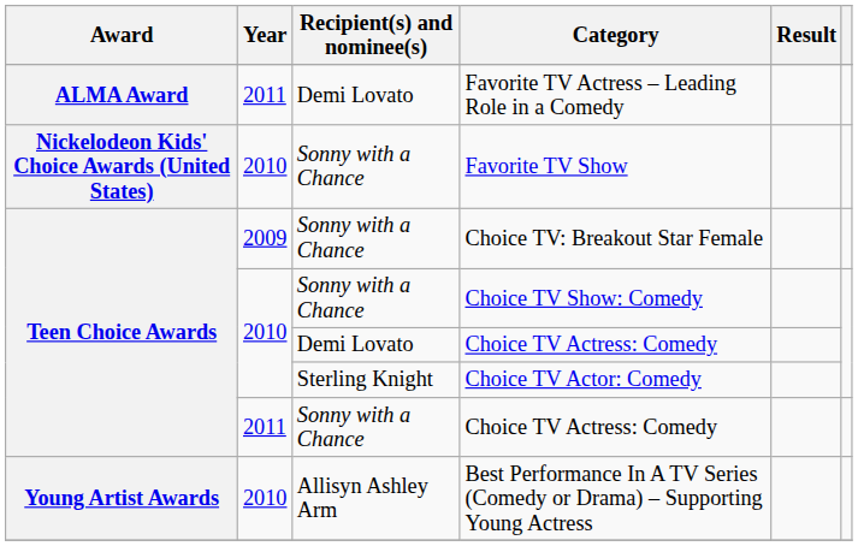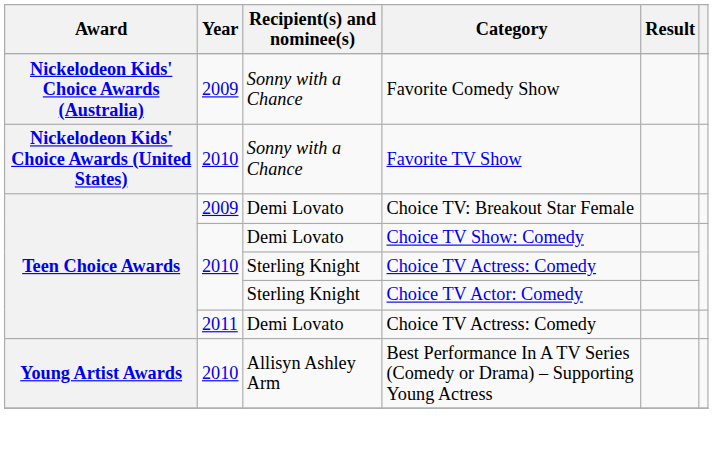 <table class="wikitable plainrowheaders sortable" style="width:99%;">
 <tr style="background:#ccc; text-align:center;">
 <th scope="col">Award</th>
 <th scope="col">Year</th>
 <th scope="col">Recipient(s) and nominee(s)</th>
 <th scope="col">Category</th>
 <th scope="col">Result</th>
 <th scope="col" class="unsortable"></th>
 </tr>
 <tr>
 </tr>
 <tr>
-<th scope="row"><a href='#'>ALMA Award</a></th>
-<td><a href='#'>2011</a></td>
-<td data-sort-value="Lovato, Demi">Demi Lovato</td>
-<td>Favorite TV Actress – Leading Role in a Comedy</td>
+<th scope="row"><a href='#'>Nickelodeon Kids' Choice Awards (Australia)</a></th>
+<td><a href='#'>2009</a></td>
+<td data-sort-value="Sonny with a Chance"><em>Sonny with a Chance</em></td>
+<td>Favorite Comedy Show</td>
 <td></td>
 <td style="text-align:center;"></td>
 </tr>
 <tr>
 <th scope="row"><a href='#'>Nickelodeon Kids' Choice Awards (United States)</a></th>
 <td><a href='#'>2010</a></td>
 <td data-sort-value="Sonny with a Chance"><em>Sonny with a Chance</em></td>
 <td><a href='#'>Favorite TV Show</a></td>
 <td></td>
 <td style="text-align:center;"></td>
 </tr>
 <tr>
 <th scope="row" rowspan="5"><a href='#'>Teen Choice Awards</a></th>
 <td><a href='#'>2009</a></td>
-<td data-sort-value="Sonny with a Chance"><em>Sonny with a Chance</em></td>
+<td data-sort-value="Lovato, Demi">Demi Lovato</td>
 <td>Choice TV: Breakout Star Female</td>
 <td></td>
 <td style="text-align:center;" rowspan="1"></td>
 </tr>
 <tr>
 <td rowspan="3"><a href='#'>2010</a></td>
-<td data-sort-value="Sonny with a Chance"><em>Sonny with a Chance</em></td>
+<td data-sort-value="Lovato, Demi">Demi Lovato</td>
 <td><a href='#'>Choice TV Show: Comedy</a></td>
 <td></td>
 <td style="text-align:center;" rowspan="3"></td>
 </tr>
 <tr>
-<td data-sort-value="Lovato, Demi">Demi Lovato</td>
+<td data-sort-value="Knight, Sterling">Sterling Knight</td>
 <td><a href='#'>Choice TV Actress: Comedy</a></td>
 <td></td>
 </tr>
 <tr>
 <td data-sort-value="Knight, Sterling">Sterling Knight</td>
 <td><a href='#'>Choice TV Actor: Comedy</a></td>
 <td></td>
 </tr>
 <tr>
 <td><a href='#'>2011</a></td>
-<td data-sort-value="Sonny with a Chance"><em>Sonny with a Chance</em></td>
+<td data-sort-value="Lovato, Demi">Demi Lovato</td>
 <td>Choice TV Actress: Comedy</td>
 <td></td>
 <td style="text-align:center;"></td>
 </tr>
 <tr>
 <th scope="row"><a href='#'>Young Artist Awards</a></th>
 <td><a href='#'>2010</a></td>
 <td data-sort-value="Arm, Allisyn Ashley">Allisyn Ashley Arm</td>
 <td>Best Performance In A TV Series (Comedy or Drama) – Supporting Young Actress</td>
 <td></td>
 <td style="text-align:center;"></td>
 </tr>
 <tr>
 </tr>
 </table>
